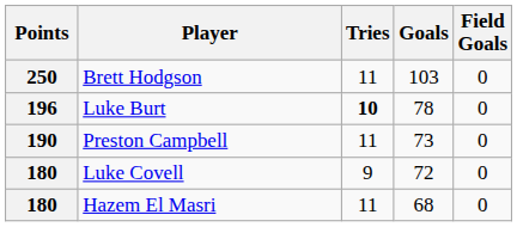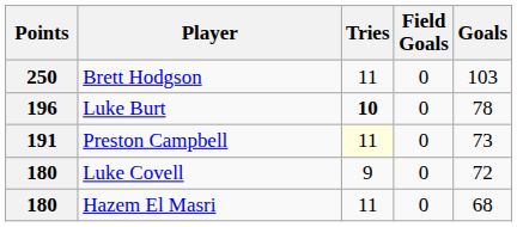 <table class="wikitable" style="text-align:left;">
 <tr>
 <th width=50>Points</th>
 <th width=200>Player</th>
 <th width=30>Tries</th>
+<th width=30>Field Goals</th>
 <th width=30>Goals</th>
-<th width=30>Field Goals</th>
 </tr>
 <tr>
 <th>250</th>
 <td> <a href='#'>Brett Hodgson</a></td>
 <td align=center>11</td>
+<td align=center>0</td>
 <td align=center>103</td>
-<td align=center>0</td>
 </tr>
 <tr>
 <th>196</th>
 <td> <a href='#'>Luke Burt</a></td>
 <td align=center><strong>10</strong></td>
+<td align=center>0</td>
 <td align=center>78</td>
-<td align=center>0</td>
 </tr>
 <tr>
-<th>190</th>
+<th>191</th>
 <td> <a href='#'>Preston Campbell</a></td>
-<td align=center>11</td>
+<td align=center style="background: lightyellow;">11</td>
+<td align=center>0</td>
 <td align=center>73</td>
-<td align=center>0</td>
 </tr>
 <tr>
 <th>180</th>
 <td> <a href='#'>Luke Covell</a></td>
 <td align=center>9</td>
+<td align=center>0</td>
 <td align=center>72</td>
-<td align=center>0</td>
 </tr>
 <tr>
 <th>180</th>
 <td> <a href='#'>Hazem El Masri</a></td>
 <td align=center>11</td>
+<td align=center>0</td>
 <td align=center>68</td>
-<td align=center>0</td>
 </tr>
 </table>
